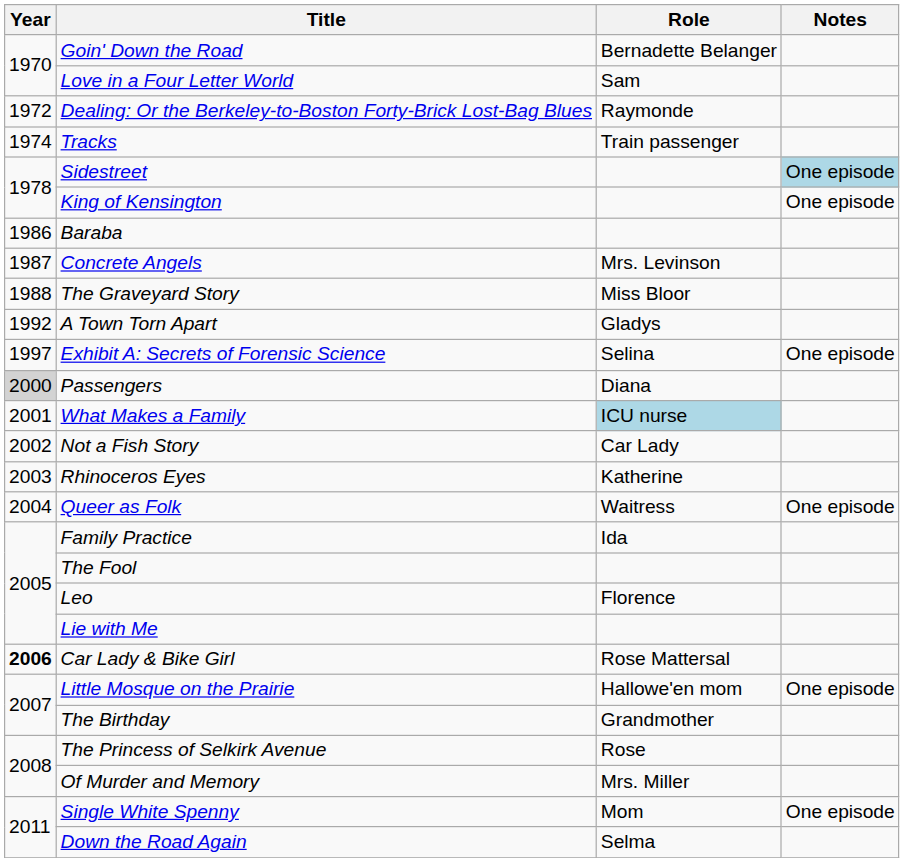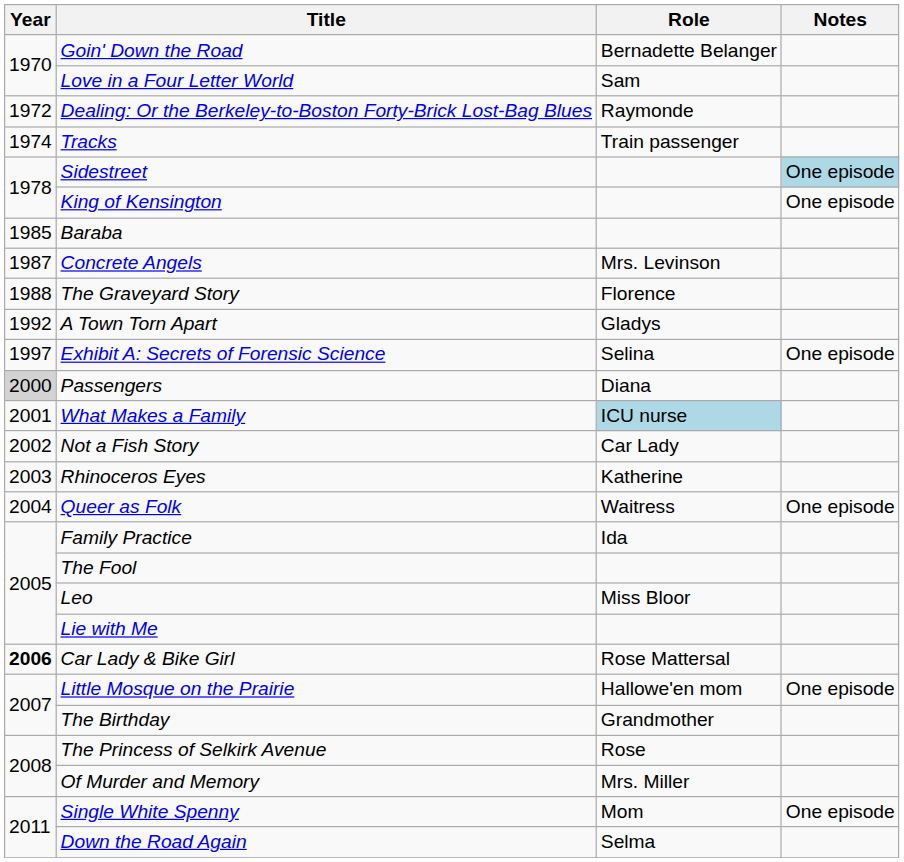 <table class="wikitable sortable">
 <tr>
 <th>Year</th>
 <th>Title</th>
 <th>Role</th>
 <th class="unsortable">Notes</th>
 </tr>
 <tr>
 <td rowspan=2>1970</td>
 <td><em><a href='#'>Goin' Down the Road</a></em></td>
 <td>Bernadette Belanger</td>
 <td></td>
 </tr>
 <tr>
 <td><em><a href='#'>Love in a Four Letter World</a></em></td>
 <td>Sam</td>
 <td></td>
 </tr>
 <tr>
 <td>1972</td>
 <td><em><a href='#'>Dealing: Or the Berkeley-to-Boston Forty-Brick Lost-Bag Blues</a></em></td>
 <td>Raymonde</td>
 <td></td>
 </tr>
 <tr>
 <td>1974</td>
 <td><em><a href='#'>Tracks</a></em></td>
 <td>Train passenger</td>
 <td></td>
 </tr>
 <tr>
 <td rowspan=2>1978</td>
 <td><em><a href='#'>Sidestreet</a></em></td>
 <td></td>
 <td style="background: lightblue;">One episode</td>
 </tr>
 <tr>
 <td><em><a href='#'>King of Kensington</a></em></td>
 <td></td>
 <td>One episode</td>
 </tr>
 <tr>
-<td>1986</td>
+<td>1985</td>
 <td><em>Baraba</em></td>
 <td></td>
 <td></td>
 </tr>
 <tr>
 <td>1987</td>
 <td><em><a href='#'>Concrete Angels</a></em></td>
 <td>Mrs. Levinson</td>
 <td></td>
 </tr>
 <tr>
 <td>1988</td>
 <td data-sort-value="Graveyard Story, The"><em>The Graveyard Story</em></td>
-<td>Miss Bloor</td>
+<td>Florence</td>
 <td></td>
 </tr>
 <tr>
 <td>1992</td>
 <td data-sort-value="Town Torn Apart, A"><em>A Town Torn Apart</em></td>
 <td>Gladys</td>
 <td></td>
 </tr>
 <tr>
 <td>1997</td>
 <td><em><a href='#'>Exhibit A: Secrets of Forensic Science</a></em></td>
 <td>Selina</td>
 <td>One episode</td>
 </tr>
 <tr>
 <td style="background: lightgrey;">2000</td>
 <td><em>Passengers</em></td>
 <td>Diana</td>
 <td></td>
 </tr>
 <tr>
 <td>2001</td>
 <td><em><a href='#'>What Makes a Family</a></em></td>
 <td style="background: lightblue;">ICU nurse</td>
 <td></td>
 </tr>
 <tr>
 <td>2002</td>
 <td><em>Not a Fish Story</em></td>
 <td>Car Lady</td>
 <td></td>
 </tr>
 <tr>
 <td>2003</td>
 <td><em>Rhinoceros Eyes</em></td>
 <td>Katherine</td>
 <td></td>
 </tr>
 <tr>
 <td>2004</td>
 <td><em><a href='#'>Queer as Folk</a></em></td>
 <td>Waitress</td>
 <td>One episode</td>
 </tr>
 <tr>
 <td rowspan=4>2005</td>
 <td><em>Family Practice</em></td>
 <td>Ida</td>
 <td></td>
 </tr>
 <tr>
 <td data-sort-value="Fool, The"><em>The Fool</em></td>
 <td></td>
 <td></td>
 </tr>
 <tr>
 <td><em>Leo</em></td>
-<td>Florence</td>
+<td>Miss Bloor</td>
 <td></td>
 </tr>
 <tr>
 <td><em><a href='#'>Lie with Me</a></em></td>
 <td></td>
 <td></td>
 </tr>
 <tr>
 <td><strong>2006</strong></td>
 <td><em>Car Lady & Bike Girl</em></td>
 <td>Rose Mattersal</td>
 <td></td>
 </tr>
 <tr>
 <td rowspan=2>2007</td>
 <td><em><a href='#'>Little Mosque on the Prairie</a></em></td>
 <td>Hallowe'en mom</td>
 <td>One episode</td>
 </tr>
 <tr>
 <td data-sort-value="Birthday, The"><em>The Birthday</em></td>
 <td>Grandmother</td>
 <td></td>
 </tr>
 <tr>
 <td rowspan=2>2008</td>
 <td data-sort-value="Princess of Selkirk Avenue, The"><em>The Princess of Selkirk Avenue</em></td>
 <td>Rose</td>
 <td></td>
 </tr>
 <tr>
 <td><em>Of Murder and Memory</em></td>
 <td>Mrs. Miller</td>
 <td></td>
 </tr>
 <tr>
 <td rowspan=2>2011</td>
 <td><em><a href='#'>Single White Spenny</a></em></td>
 <td>Mom</td>
 <td>One episode</td>
 </tr>
 <tr>
 <td><em><a href='#'>Down the Road Again</a></em></td>
 <td>Selma</td>
 <td></td>
 </tr>
 </table>
